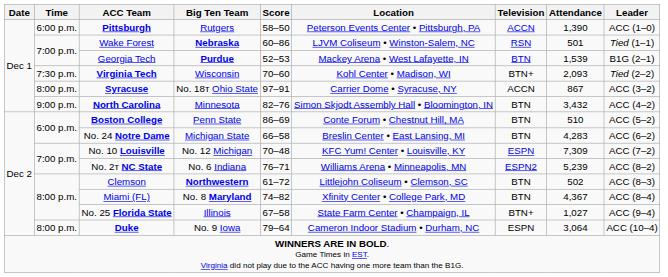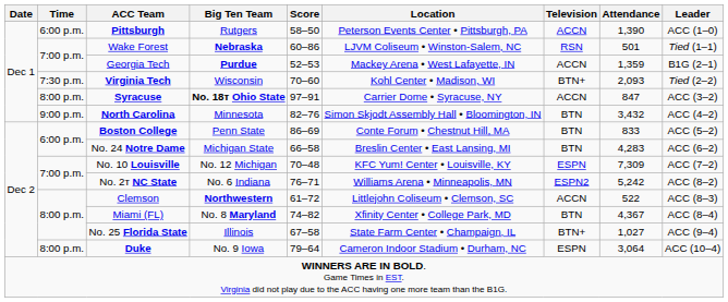 <table class="wikitable" style="font-size: 95%; text-align:center;">
 <tr align="center">
 <th>Date</th>
 <th>Time</th>
 <th>ACC Team</th>
 <th>Big Ten Team</th>
 <th>Score</th>
 <th>Location</th>
 <th>Television</th>
 <th>Attendance</th>
 <th>Leader</th>
 </tr>
 <tr>
 <td rowspan=6>Dec 1</td>
 <td>6:00 p.m.</td>
 <td><strong><a href='#'>Pittsburgh</a></strong></td>
 <td><a href='#'>Rutgers</a></td>
 <td>58–50</td>
 <td><a href='#'>Peterson Events Center</a> • <a href='#'>Pittsburgh, PA</a></td>
 <td><a href='#'>ACCN</a></td>
 <td>1,390</td>
 <td>ACC (1–0)</td>
 </tr>
 <tr>
 <td rowspan=2>7:00 p.m.</td>
 <td><a href='#'>Wake Forest</a></td>
 <td><strong><a href='#'>Nebraska</a></strong></td>
 <td>60–86</td>
 <td><a href='#'>LJVM Coliseum</a> • <a href='#'>Winston-Salem, NC</a></td>
 <td><a href='#'>RSN</a></td>
 <td>501</td>
 <td><em>Tied</em> (1–1)</td>
 </tr>
 <tr>
 <td><a href='#'>Georgia Tech</a></td>
 <td><strong><a href='#'>Purdue</a></strong></td>
 <td>52–53</td>
 <td><a href='#'>Mackey Arena</a> • <a href='#'>West Lafayette, IN</a></td>
-<td><a href='#'>BTN</a></td>
-<td>1,539</td>
+<td>ACCN</td>
+<td>1,359</td>
 <td>B1G (2–1)</td>
 </tr>
 <tr>
 <td>7:30 p.m.</td>
 <td><strong><a href='#'>Virginia Tech</a></strong></td>
 <td><a href='#'>Wisconsin</a></td>
 <td>70–60</td>
 <td><a href='#'>Kohl Center</a> • <a href='#'>Madison, WI</a></td>
 <td>BTN+</td>
 <td>2,093</td>
 <td><em>Tied</em> (2–2)</td>
 </tr>
 <tr>
 <td>8:00 p.m.</td>
 <td><strong><a href='#'>Syracuse</a></strong></td>
-<td>No. 18т <a href='#'>Ohio State</a></td>
+<td><strong>No. 18т <a href='#'>Ohio State</a></strong></td>
 <td>97–91</td>
 <td><a href='#'>Carrier Dome</a> • <a href='#'>Syracuse, NY</a></td>
 <td>ACCN</td>
-<td>867</td>
+<td>847</td>
 <td>ACC (3–2)</td>
 </tr>
 <tr>
 <td>9:00 p.m.</td>
 <td><strong><a href='#'>North Carolina</a></strong></td>
 <td><a href='#'>Minnesota</a></td>
 <td>82–76</td>
 <td><a href='#'>Simon Skjodt Assembly Hall</a> • <a href='#'>Bloomington, IN</a></td>
 <td>BTN</td>
 <td>3,432</td>
 <td>ACC (4–2)</td>
 </tr>
 <tr>
 <td rowspan=8>Dec 2</td>
 <td rowspan=2>6:00 p.m.</td>
 <td><strong><a href='#'>Boston College</a></strong></td>
 <td><a href='#'>Penn State</a></td>
 <td>86–69</td>
 <td><a href='#'>Conte Forum</a> • <a href='#'>Chestnut Hill, MA</a></td>
 <td>BTN</td>
-<td>510</td>
+<td>833</td>
 <td>ACC (5–2)</td>
 </tr>
 <tr>
 <td>No. 24 <strong><a href='#'>Notre Dame</a></strong></td>
 <td><a href='#'>Michigan State</a></td>
 <td>66–58</td>
 <td><a href='#'>Breslin Center</a> • <a href='#'>East Lansing, MI</a></td>
 <td>BTN</td>
 <td>4,283</td>
 <td>ACC (6–2)</td>
 </tr>
 <tr>
 <td rowspan=2>7:00 p.m.</td>
 <td>No. 10 <strong><a href='#'>Louisville</a></strong></td>
 <td>No. 12 <a href='#'>Michigan</a></td>
 <td>70–48</td>
 <td><a href='#'>KFC Yum! Center</a> • <a href='#'>Louisville, KY</a></td>
 <td><a href='#'>ESPN</a></td>
 <td>7,309</td>
 <td>ACC (7–2)</td>
 </tr>
 <tr>
 <td>No. 2т <strong><a href='#'>NC State</a></strong></td>
 <td>No. 6 <a href='#'>Indiana</a></td>
 <td>76–71</td>
 <td><a href='#'>Williams Arena</a> • <a href='#'>Minneapolis, MN</a></td>
 <td><a href='#'>ESPN2</a></td>
-<td>5,239</td>
+<td>5,242</td>
 <td>ACC (8–2)</td>
 </tr>
 <tr>
 <td rowspan=3>8:00 p.m.</td>
 <td><a href='#'>Clemson</a></td>
 <td><strong><a href='#'>Northwestern</a></strong></td>
 <td>61–72</td>
 <td><a href='#'>Littlejohn Coliseum</a> • <a href='#'>Clemson, SC</a></td>
-<td>BTN</td>
-<td>502</td>
+<td>ACCN</td>
+<td>522</td>
 <td>ACC (8–3)</td>
 </tr>
 <tr>
 <td><a href='#'>Miami (FL)</a></td>
 <td>No. 8 <strong><a href='#'>Maryland</a></strong></td>
 <td>74–82</td>
 <td><a href='#'>Xfinity Center</a> • <a href='#'>College Park, MD</a></td>
 <td>BTN</td>
 <td>4,367</td>
 <td>ACC (8–4)</td>
 </tr>
 <tr>
 <td>No. 25 <strong><a href='#'>Florida State</a></strong></td>
 <td><a href='#'>Illinois</a></td>
 <td>67–58</td>
 <td><a href='#'>State Farm Center</a> • <a href='#'>Champaign, IL</a></td>
 <td>BTN+</td>
 <td>1,027</td>
 <td>ACC (9–4)</td>
 </tr>
 <tr>
 <td>8:00 p.m.</td>
 <td><strong><a href='#'>Duke</a></strong></td>
 <td>No. 9 <a href='#'>Iowa</a></td>
 <td>79–64</td>
 <td><a href='#'>Cameron Indoor Stadium</a> • <a href='#'>Durham, NC</a></td>
 <td>ESPN</td>
 <td>3,064</td>
 <td>ACC (10–4)</td>
 </tr>
 <tr>
 <td colspan=9><strong>WINNERS ARE IN BOLD</strong>.<br><small>Game Times in <a href='#'>EST</a>. <br><a href='#'>Virginia</a> did not play due to the ACC having one more team than the B1G.</small></td>
 </tr>
 </table>
